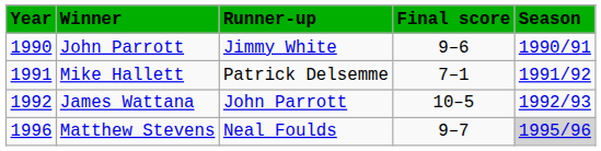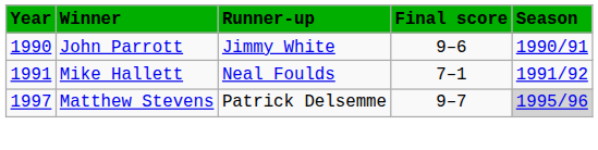 <table class="wikitable" style="margin: auto">
 <tr>
 <th style="text-align: center; background-color: #00af00">Year</th>
 <th style="text-align: left; background-color: #00af00">Winner</th>
 <th style="text-align: left; background-color: #00af00">Runner-up</th>
 <th style="text-align: left; background-color: #00af00">Final score</th>
 <th style="text-align: left; background-color: #00af00">Season</th>
 </tr>
 <tr>
 <td><a href='#'>1990</a></td>
 <td> <a href='#'>John Parrott</a></td>
 <td> <a href='#'>Jimmy White</a></td>
 <td style="text-align: center">9–6</td>
 <td><a href='#'>1990/91</a></td>
 </tr>
 <tr>
 <td><a href='#'>1991</a></td>
 <td> <a href='#'>Mike Hallett</a></td>
-<td> Patrick Delsemme</td>
+<td> <a href='#'>Neal Foulds</a></td>
 <td style="text-align: center">7–1</td>
 <td><a href='#'>1991/92</a></td>
 </tr>
 <tr>
-<td><a href='#'>1992</a></td>
-<td> <a href='#'>James Wattana</a></td>
-<td> <a href='#'>John Parrott</a></td>
-<td style="text-align: center">10–5</td>
-<td><a href='#'>1992/93</a></td>
-</tr>
-<tr>
-<td><a href='#'>1996</a></td>
+<td><a href='#'>1997</a></td>
 <td> <a href='#'>Matthew Stevens</a></td>
-<td> <a href='#'>Neal Foulds</a></td>
+<td> Patrick Delsemme</td>
 <td style="text-align: center">9–7</td>
 <td style="background: lightgrey;"><a href='#'>1995/96</a></td>
 </tr>
 </table>
